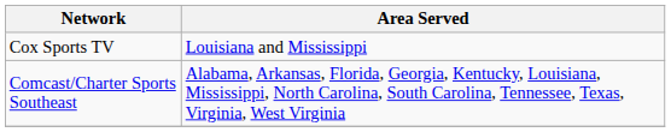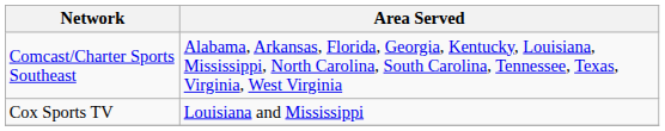 <table class="wikitable" border="1">
 <tr>
 <th>Network </th>
 <th>Area Served</th>
 </tr>
 <tr>
+<td><a href='#'>Comcast/Charter Sports Southeast</a></td>
+<td><a href='#'>Alabama</a>, <a href='#'>Arkansas</a>, <a href='#'>Florida</a>, <a href='#'>Georgia</a>, <a href='#'>Kentucky</a>, <a href='#'>Louisiana</a>, <a href='#'>Mississippi</a>, <a href='#'>North Carolina</a>, <a href='#'>South Carolina</a>, <a href='#'>Tennessee</a>, <a href='#'>Texas</a>, <a href='#'>Virginia</a>, <a href='#'>West Virginia</a></td>
+</tr>
+<tr>
 <td>Cox Sports TV</td>
 <td><a href='#'>Louisiana</a> and <a href='#'>Mississippi</a></td>
 </tr>
 <tr>
-<td><a href='#'>Comcast/Charter Sports Southeast</a></td>
-<td><a href='#'>Alabama</a>, <a href='#'>Arkansas</a>, <a href='#'>Florida</a>, <a href='#'>Georgia</a>, <a href='#'>Kentucky</a>, <a href='#'>Louisiana</a>, <a href='#'>Mississippi</a>, <a href='#'>North Carolina</a>, <a href='#'>South Carolina</a>, <a href='#'>Tennessee</a>, <a href='#'>Texas</a>, <a href='#'>Virginia</a>, <a href='#'>West Virginia</a></td>
-</tr>
-<tr>
 </tr>
 </table>
